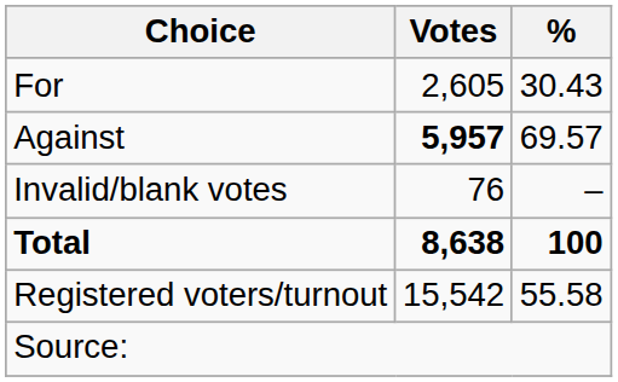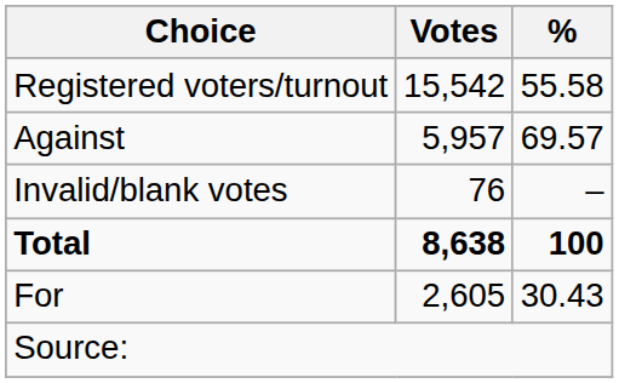 <table class=wikitable style=text-align:right>
 <tr>
 <th>Choice</th>
 <th>Votes</th>
 <th>%</th>
 </tr>
 <tr>
-<td align=left>For</td>
-<td>2,605</td>
-<td>30.43</td>
+<td align=left>Registered voters/turnout</td>
+<td>15,542</td>
+<td>55.58</td>
 </tr>
 <tr>
 <td align=left>Against</td>
-<td><strong>5,957</strong></td>
+<td>5,957</td>
 <td>69.57</td>
 </tr>
 <tr>
 <td align=left>Invalid/blank votes</td>
 <td>76</td>
 <td>–</td>
 </tr>
 <tr>
 <td align=left><strong>Total</strong></td>
 <td><strong>8,638</strong></td>
 <td><strong>100</strong></td>
 </tr>
 <tr>
-<td align=left>Registered voters/turnout</td>
-<td>15,542</td>
-<td>55.58</td>
+<td align=left>For</td>
+<td>2,605</td>
+<td>30.43</td>
 </tr>
 <tr>
 <td align=left colspan=3>Source: </td>
 </tr>
 </table>
